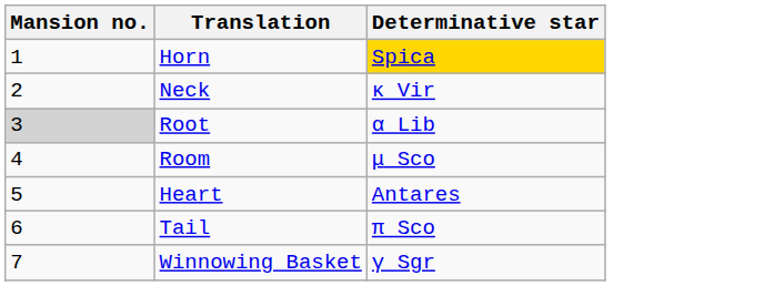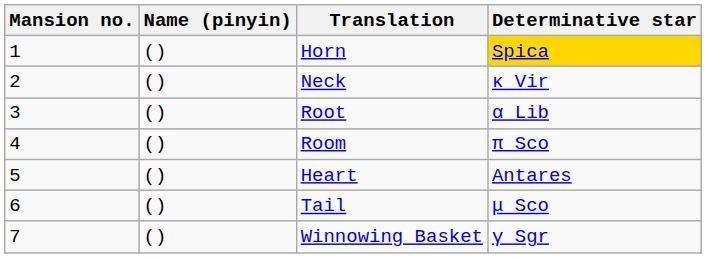 <table class="wikitable">
 <tr>
 <th>Mansion no.</th>
+<th>Name (pinyin)</th>
 <th>Translation</th>
 <th>Determinative star</th>
 </tr>
 <tr>
 <td>1</td>
+<td> ()</td>
 <td><a href='#'>Horn</a></td>
 <td style="background: gold;"><a href='#'>Spica</a></td>
 </tr>
 <tr>
 <td>2</td>
+<td> ()</td>
 <td><a href='#'>Neck</a></td>
 <td><a href='#'>κ Vir</a></td>
 </tr>
 <tr>
-<td style="background: lightgrey;">3</td>
+<td>3</td>
+<td> ()</td>
 <td><a href='#'>Root</a></td>
 <td><a href='#'>α Lib</a></td>
 </tr>
 <tr>
 <td>4</td>
+<td> ()</td>
 <td><a href='#'>Room</a></td>
-<td><a href='#'>μ Sco</a></td>
+<td><a href='#'>π Sco</a></td>
 </tr>
 <tr>
 <td>5</td>
+<td> ()</td>
 <td><a href='#'>Heart</a></td>
 <td><a href='#'>Antares</a></td>
 </tr>
 <tr>
 <td>6</td>
+<td> ()</td>
 <td><a href='#'>Tail</a></td>
-<td><a href='#'>π Sco</a></td>
+<td><a href='#'>μ Sco</a></td>
 </tr>
 <tr>
 <td>7</td>
+<td> ()</td>
 <td><a href='#'>Winnowing Basket</a></td>
 <td><a href='#'>γ Sgr</a></td>
 </tr>
 </table>
